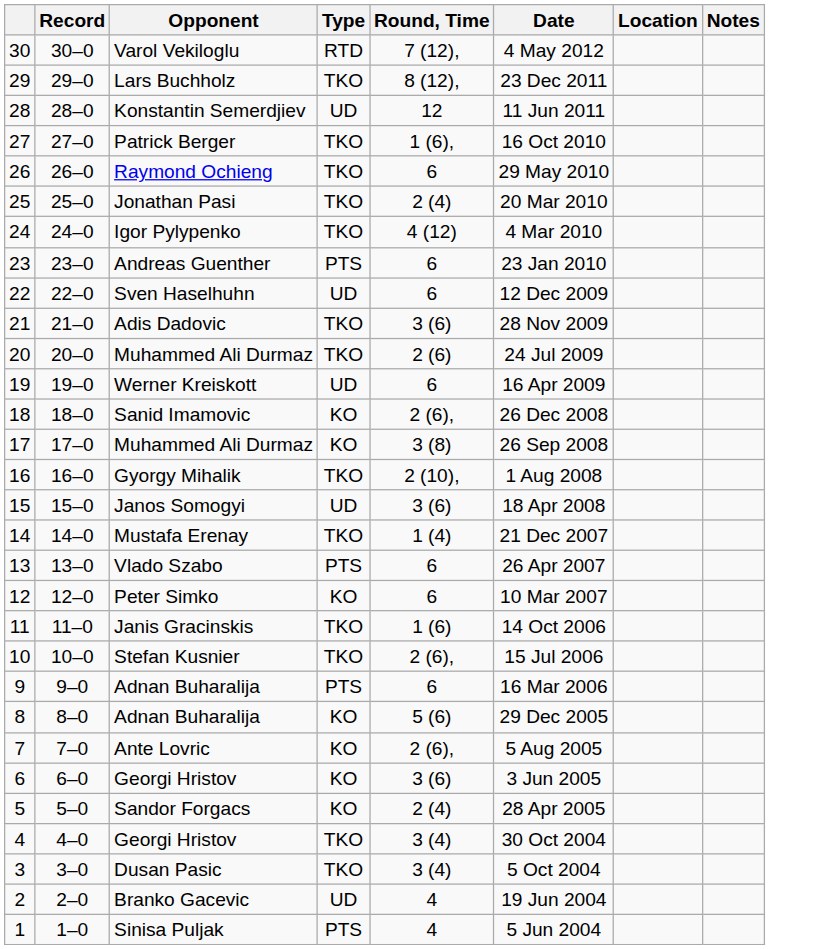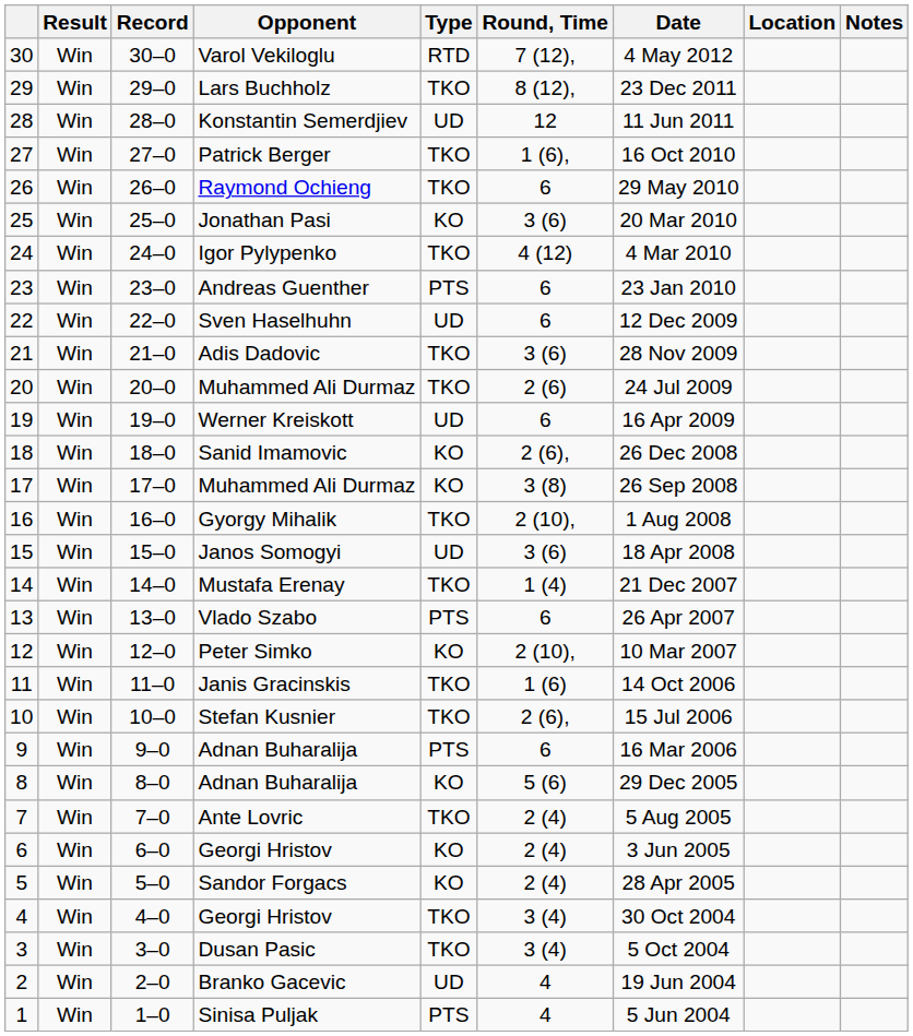 <table class="wikitable" style="text-align:center; font-size:95%">
 <tr>
 <th></th>
+<th>Result</th>
 <th>Record</th>
 <th>Opponent</th>
 <th>Type</th>
 <th>Round, Time</th>
 <th>Date</th>
 <th>Location</th>
 <th>Notes</th>
 </tr>
 <tr>
 <td>30</td>
+<td>Win</td>
 <td>30–0</td>
 <td style="text-align:left;"> Varol Vekiloglu</td>
 <td>RTD</td>
 <td>7 (12), </td>
 <td>4 May 2012</td>
 <td style="text-align:left;"> </td>
 <td style="text-align:left;"></td>
 </tr>
 <tr>
 <td>29</td>
+<td>Win</td>
 <td>29–0</td>
 <td style="text-align:left;"> Lars Buchholz</td>
 <td>TKO</td>
 <td>8 (12), </td>
 <td>23 Dec 2011</td>
 <td style="text-align:left;"> </td>
 <td style="text-align:left;"></td>
 </tr>
 <tr>
 <td>28</td>
+<td>Win</td>
 <td>28–0</td>
 <td style="text-align:left;"> Konstantin Semerdjiev</td>
 <td>UD</td>
 <td>12</td>
 <td>11 Jun 2011</td>
 <td style="text-align:left;"> </td>
 <td style="text-align:left;"></td>
 </tr>
 <tr>
 <td>27</td>
+<td>Win</td>
 <td>27–0</td>
 <td style="text-align:left;"> Patrick Berger</td>
 <td>TKO</td>
 <td>1 (6), </td>
 <td>16 Oct 2010</td>
 <td style="text-align:left;"> </td>
 <td></td>
 </tr>
 <tr>
 <td>26</td>
+<td>Win</td>
 <td>26–0</td>
 <td style="text-align:left;"> <a href='#'>Raymond Ochieng</a></td>
 <td>TKO</td>
 <td>6</td>
 <td>29 May 2010</td>
 <td style="text-align:left;"> </td>
 <td></td>
 </tr>
 <tr>
 <td>25</td>
+<td>Win</td>
 <td>25–0</td>
 <td style="text-align:left;"> Jonathan Pasi</td>
-<td>TKO</td>
-<td>2 (4)</td>
+<td>KO</td>
+<td>3 (6)</td>
 <td>20 Mar 2010</td>
 <td style="text-align:left;"> </td>
 <td></td>
 </tr>
 <tr>
 <td>24</td>
+<td>Win</td>
 <td>24–0</td>
 <td style="text-align:left;"> Igor Pylypenko</td>
 <td>TKO</td>
 <td>4 (12)</td>
 <td>4 Mar 2010</td>
 <td style="text-align:left;"> </td>
 <td></td>
 </tr>
 <tr>
 <td>23</td>
+<td>Win</td>
 <td>23–0</td>
 <td style="text-align:left;"> Andreas Guenther</td>
 <td>PTS</td>
 <td>6</td>
 <td>23 Jan 2010</td>
 <td style="text-align:left;"> </td>
 <td></td>
 </tr>
 <tr>
 <td>22</td>
+<td>Win</td>
 <td>22–0</td>
 <td style="text-align:left;"> Sven Haselhuhn</td>
 <td>UD</td>
 <td>6</td>
 <td>12 Dec 2009</td>
 <td style="text-align:left;"> </td>
 <td></td>
 </tr>
 <tr>
 <td>21</td>
+<td>Win</td>
 <td>21–0</td>
 <td style="text-align:left;"> Adis Dadovic</td>
 <td>TKO</td>
 <td>3 (6)</td>
 <td>28 Nov 2009</td>
 <td style="text-align:left;"> </td>
 <td></td>
 </tr>
 <tr>
 <td>20</td>
+<td>Win</td>
 <td>20–0</td>
 <td style="text-align:left;"> Muhammed Ali Durmaz</td>
 <td>TKO</td>
 <td>2 (6)</td>
 <td>24 Jul 2009</td>
 <td style="text-align:left;"> </td>
 <td></td>
 </tr>
 <tr>
 <td>19</td>
+<td>Win</td>
 <td>19–0</td>
 <td style="text-align:left;"> Werner Kreiskott</td>
 <td>UD</td>
 <td>6</td>
 <td>16 Apr 2009</td>
 <td style="text-align:left;"> </td>
 <td></td>
 </tr>
 <tr>
 <td>18</td>
+<td>Win</td>
 <td>18–0</td>
 <td style="text-align:left;"> Sanid Imamovic</td>
 <td>KO</td>
 <td>2 (6), </td>
 <td>26 Dec 2008</td>
 <td style="text-align:left;"> </td>
 <td></td>
 </tr>
 <tr>
 <td>17</td>
+<td>Win</td>
 <td>17–0</td>
 <td style="text-align:left;"> Muhammed Ali Durmaz</td>
 <td>KO</td>
 <td>3 (8)</td>
 <td>26 Sep 2008</td>
 <td style="text-align:left;"> </td>
 <td></td>
 </tr>
 <tr>
 <td>16</td>
+<td>Win</td>
 <td>16–0</td>
 <td style="text-align:left;"> Gyorgy Mihalik</td>
 <td>TKO</td>
 <td>2 (10), </td>
 <td>1 Aug 2008</td>
 <td style="text-align:left;"> </td>
 <td></td>
 </tr>
 <tr>
 <td>15</td>
+<td>Win</td>
 <td>15–0</td>
 <td style="text-align:left;"> Janos Somogyi</td>
 <td>UD</td>
 <td>3 (6)</td>
 <td>18 Apr 2008</td>
 <td style="text-align:left;"> </td>
 <td></td>
 </tr>
 <tr>
 <td>14</td>
+<td>Win</td>
 <td>14–0</td>
 <td style="text-align:left;"> Mustafa Erenay</td>
 <td>TKO</td>
 <td>1 (4)</td>
 <td>21 Dec 2007</td>
 <td style="text-align:left;"> </td>
 <td></td>
 </tr>
 <tr>
 <td>13</td>
+<td>Win</td>
 <td>13–0</td>
 <td style="text-align:left;"> Vlado Szabo</td>
 <td>PTS</td>
 <td>6</td>
 <td>26 Apr 2007</td>
 <td style="text-align:left;"> </td>
 <td></td>
 </tr>
 <tr>
 <td>12</td>
+<td>Win</td>
 <td>12–0</td>
 <td style="text-align:left;"> Peter Simko</td>
 <td>KO</td>
-<td>6</td>
+<td>2 (10), </td>
 <td>10 Mar 2007</td>
 <td style="text-align:left;"> </td>
 <td></td>
 </tr>
 <tr>
 <td>11</td>
+<td>Win</td>
 <td>11–0</td>
 <td style="text-align:left;"> Janis Gracinskis</td>
 <td>TKO</td>
 <td>1 (6)</td>
 <td>14 Oct 2006</td>
 <td style="text-align:left;"> </td>
 <td></td>
 </tr>
 <tr>
 <td>10</td>
+<td>Win</td>
 <td>10–0</td>
 <td style="text-align:left;"> Stefan Kusnier</td>
 <td>TKO</td>
 <td>2 (6), </td>
 <td>15 Jul 2006</td>
 <td style="text-align:left;"> </td>
 <td></td>
 </tr>
 <tr>
 <td>9</td>
+<td>Win</td>
 <td>9–0</td>
 <td style="text-align:left;"> Adnan Buharalija</td>
 <td>PTS</td>
 <td>6</td>
 <td>16 Mar 2006</td>
 <td style="text-align:left;"> </td>
 <td></td>
 </tr>
 <tr>
 <td>8</td>
+<td>Win</td>
 <td>8–0</td>
 <td style="text-align:left;"> Adnan Buharalija</td>
 <td>KO</td>
 <td>5 (6)</td>
 <td>29 Dec 2005</td>
 <td style="text-align:left;"> </td>
 <td></td>
 </tr>
 <tr>
 <td>7</td>
+<td>Win</td>
 <td>7–0</td>
 <td style="text-align:left;"> Ante Lovric</td>
-<td>KO</td>
-<td>2 (6), </td>
+<td>TKO</td>
+<td>2 (4)</td>
 <td>5 Aug 2005</td>
 <td style="text-align:left;"> </td>
 <td></td>
 </tr>
 <tr>
 <td>6</td>
+<td>Win</td>
 <td>6–0</td>
 <td style="text-align:left;"> Georgi Hristov</td>
 <td>KO</td>
-<td>3 (6)</td>
+<td>2 (4)</td>
 <td>3 Jun 2005</td>
 <td style="text-align:left;"> </td>
 <td></td>
 </tr>
 <tr>
 <td>5</td>
+<td>Win</td>
 <td>5–0</td>
 <td style="text-align:left;"> Sandor Forgacs</td>
 <td>KO</td>
 <td>2 (4)</td>
 <td>28 Apr 2005</td>
 <td style="text-align:left;"> </td>
 <td></td>
 </tr>
 <tr>
 <td>4</td>
+<td>Win</td>
 <td>4–0</td>
 <td style="text-align:left;"> Georgi Hristov</td>
 <td>TKO</td>
 <td>3 (4)</td>
 <td>30 Oct 2004</td>
 <td style="text-align:left;"> </td>
 <td></td>
 </tr>
 <tr>
 <td>3</td>
+<td>Win</td>
 <td>3–0</td>
 <td style="text-align:left;"> Dusan Pasic</td>
 <td>TKO</td>
 <td>3 (4)</td>
 <td>5 Oct 2004</td>
 <td style="text-align:left;"> </td>
 <td></td>
 </tr>
 <tr>
 <td>2</td>
+<td>Win</td>
 <td>2–0</td>
 <td style="text-align:left;"> Branko Gacevic</td>
 <td>UD</td>
 <td>4</td>
 <td>19 Jun 2004</td>
 <td style="text-align:left;"> </td>
 <td></td>
 </tr>
 <tr>
 <td>1</td>
+<td>Win</td>
 <td>1–0</td>
 <td style="text-align:left;"> Sinisa Puljak</td>
 <td>PTS</td>
 <td>4</td>
 <td>5 Jun 2004</td>
 <td style="text-align:left;"> </td>
 <td></td>
 </tr>
 </table>
